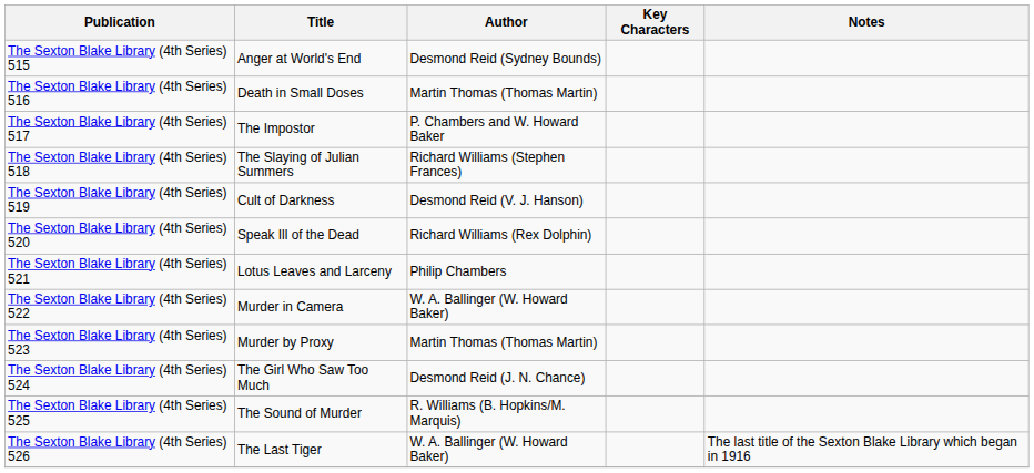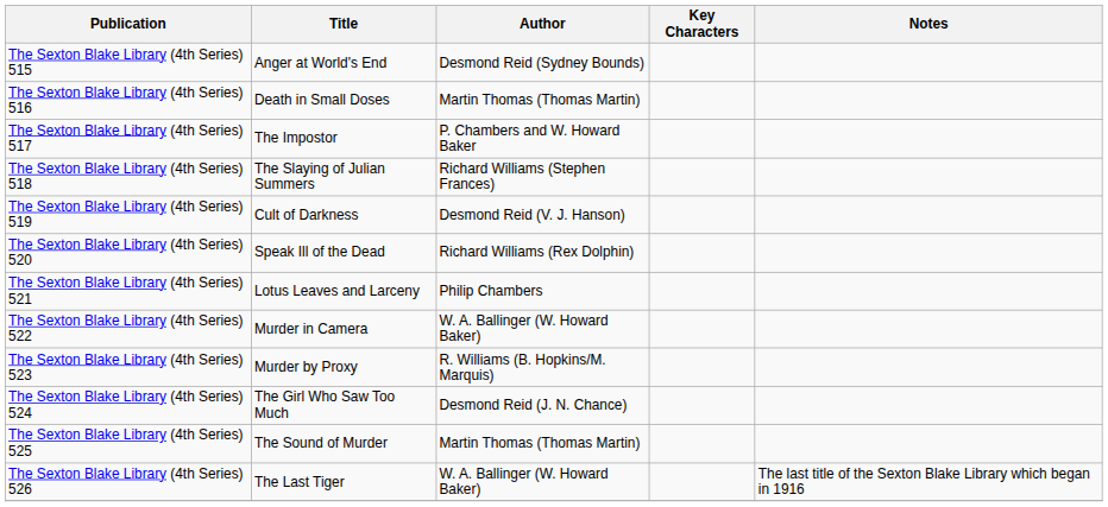 <table class="wikitable">
 <tr>
 <th>Publication</th>
 <th>Title</th>
 <th>Author</th>
 <th>Key Characters</th>
 <th>Notes</th>
 </tr>
 <tr>
 <td><a href='#'>The Sexton Blake Library</a> (4th Series) 515</td>
 <td>Anger at World's End</td>
 <td>Desmond Reid (Sydney Bounds)</td>
 <td></td>
 <td></td>
 </tr>
 <tr>
 <td><a href='#'>The Sexton Blake Library</a> (4th Series) 516</td>
 <td>Death in Small Doses</td>
 <td>Martin Thomas (Thomas Martin)</td>
 <td></td>
 <td></td>
 </tr>
 <tr>
 <td><a href='#'>The Sexton Blake Library</a> (4th Series) 517</td>
 <td>The Impostor</td>
 <td>P. Chambers and W. Howard Baker</td>
 <td></td>
 <td></td>
 </tr>
 <tr>
 <td><a href='#'>The Sexton Blake Library</a> (4th Series) 518</td>
 <td>The Slaying of Julian Summers</td>
 <td>Richard Williams (Stephen Frances)</td>
 <td></td>
 <td></td>
 </tr>
 <tr>
 <td><a href='#'>The Sexton Blake Library</a> (4th Series) 519</td>
 <td>Cult of Darkness</td>
 <td>Desmond Reid (V. J. Hanson)</td>
 <td></td>
 <td></td>
 </tr>
 <tr>
 <td><a href='#'>The Sexton Blake Library</a> (4th Series) 520</td>
 <td>Speak Ill of the Dead</td>
 <td>Richard Williams (Rex Dolphin)</td>
 <td></td>
 <td></td>
 </tr>
 <tr>
 <td><a href='#'>The Sexton Blake Library</a> (4th Series) 521</td>
 <td>Lotus Leaves and Larceny</td>
 <td>Philip Chambers</td>
 <td></td>
 <td></td>
 </tr>
 <tr>
 <td><a href='#'>The Sexton Blake Library</a> (4th Series) 522</td>
 <td>Murder in Camera</td>
 <td>W. A. Ballinger (W. Howard Baker)</td>
 <td></td>
 <td></td>
 </tr>
 <tr>
 <td><a href='#'>The Sexton Blake Library</a> (4th Series) 523</td>
 <td>Murder by Proxy</td>
-<td>Martin Thomas (Thomas Martin)</td>
+<td>R. Williams (B. Hopkins/M. Marquis)</td>
 <td></td>
 <td></td>
 </tr>
 <tr>
 <td><a href='#'>The Sexton Blake Library</a> (4th Series) 524</td>
 <td>The Girl Who Saw Too Much</td>
 <td>Desmond Reid (J. N. Chance)</td>
 <td></td>
 <td></td>
 </tr>
 <tr>
 <td><a href='#'>The Sexton Blake Library</a> (4th Series) 525</td>
 <td>The Sound of Murder</td>
-<td>R. Williams (B. Hopkins/M. Marquis)</td>
+<td>Martin Thomas (Thomas Martin)</td>
 <td></td>
 <td></td>
 </tr>
 <tr>
 <td><a href='#'>The Sexton Blake Library</a> (4th Series) 526</td>
 <td>The Last Tiger</td>
 <td>W. A. Ballinger (W. Howard Baker)</td>
 <td></td>
 <td>The last title of the Sexton Blake Library which began in 1916</td>
 </tr>
 <tr>
 </tr>
 </table>
